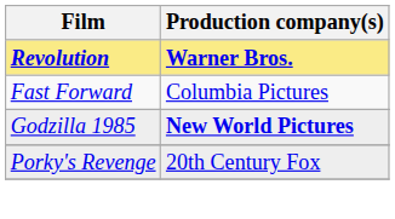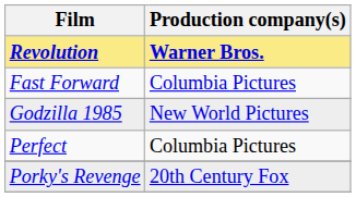 <table class="wikitable" style>
 <tr>
 <th>Film</th>
 <th>Production company(s)</th>
 </tr>
 <tr style="background:#FAEB86">
 <td><strong><em><a href='#'>Revolution</a></em></strong></td>
 <td><strong><a href='#'>Warner Bros.</a></strong></td>
 </tr>
 <tr>
 <td><em><a href='#'>Fast Forward</a></em></td>
 <td><a href='#'>Columbia Pictures</a></td>
 </tr>
 <tr>
 </tr>
 <tr style="background:#eee;">
 <td><em><a href='#'>Godzilla 1985</a></em></td>
-<td><strong><a href='#'>New World Pictures</a></strong></td>
+<td><a href='#'>New World Pictures</a></td>
+</tr>
+<tr>
+<td><em><a href='#'>Perfect</a></em></td>
+<td>Columbia Pictures</td>
 </tr>
 <tr>
 </tr>
 <tr style="background:#eee;">
 <td><em><a href='#'>Porky's Revenge</a></em></td>
 <td><a href='#'>20th Century Fox</a></td>
 </tr>
 <tr>
 </tr>
 </table>
